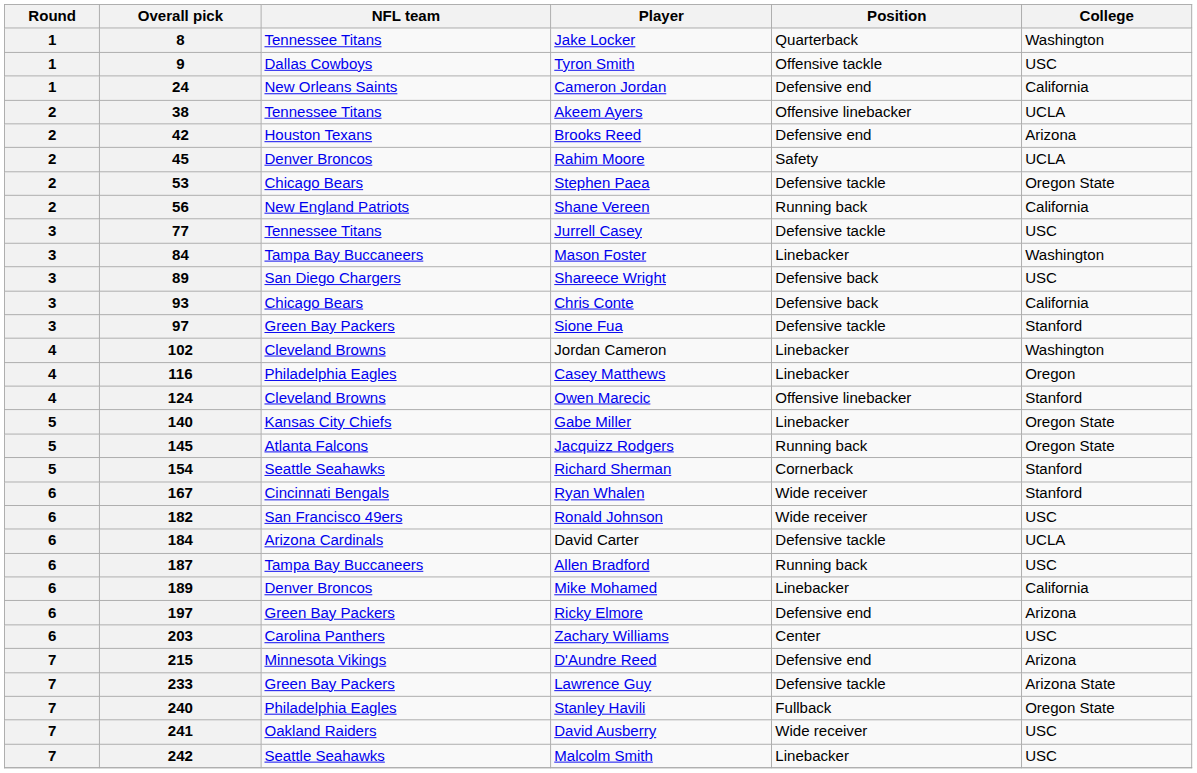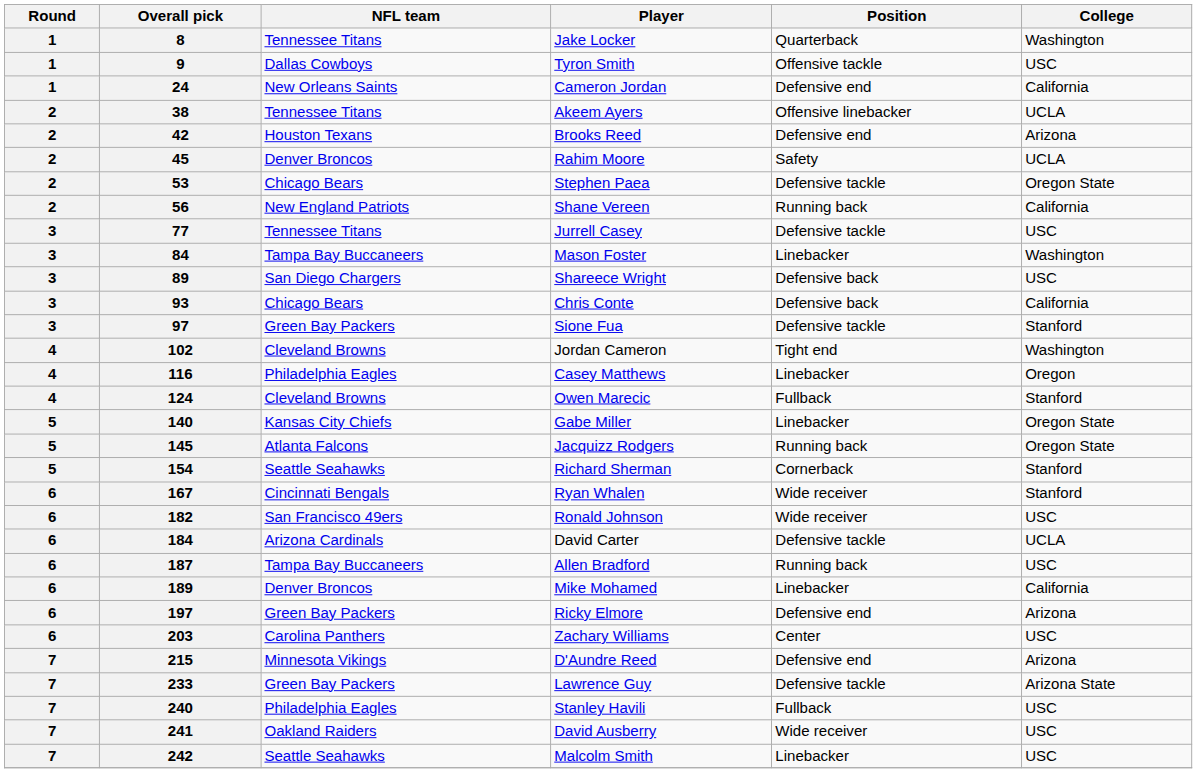 <table class="wikitable sortable" style="width: 100%">
 <tr>
 <th>Round</th>
 <th>Overall pick</th>
 <th>NFL team</th>
 <th>Player</th>
 <th>Position</th>
 <th>College</th>
 </tr>
 <tr>
 <th>1</th>
 <th>8</th>
 <td><a href='#'>Tennessee Titans</a></td>
 <td><a href='#'>Jake Locker</a></td>
 <td>Quarterback</td>
 <td>Washington</td>
 </tr>
 <tr>
 <th>1</th>
 <th>9</th>
 <td><a href='#'>Dallas Cowboys</a></td>
 <td><a href='#'>Tyron Smith</a></td>
 <td>Offensive tackle</td>
 <td>USC</td>
 </tr>
 <tr>
 <th>1</th>
 <th>24</th>
 <td><a href='#'>New Orleans Saints</a></td>
 <td><a href='#'>Cameron Jordan</a></td>
 <td>Defensive end</td>
 <td>California</td>
 </tr>
 <tr>
 <th>2</th>
 <th>38</th>
 <td><a href='#'>Tennessee Titans</a></td>
 <td><a href='#'>Akeem Ayers</a></td>
 <td>Offensive linebacker</td>
 <td>UCLA</td>
 </tr>
 <tr>
 <th>2</th>
 <th>42</th>
 <td><a href='#'>Houston Texans</a></td>
 <td><a href='#'>Brooks Reed</a></td>
 <td>Defensive end</td>
 <td>Arizona</td>
 </tr>
 <tr>
 <th>2</th>
 <th>45</th>
 <td><a href='#'>Denver Broncos</a></td>
 <td><a href='#'>Rahim Moore</a></td>
 <td>Safety</td>
 <td>UCLA</td>
 </tr>
 <tr>
 <th>2</th>
 <th>53</th>
 <td><a href='#'>Chicago Bears</a></td>
 <td><a href='#'>Stephen Paea</a></td>
 <td>Defensive tackle</td>
 <td>Oregon State</td>
 </tr>
 <tr>
 <th>2</th>
 <th>56</th>
 <td><a href='#'>New England Patriots</a></td>
 <td><a href='#'>Shane Vereen</a></td>
 <td>Running back</td>
 <td>California</td>
 </tr>
 <tr>
 <th>3</th>
 <th>77</th>
 <td><a href='#'>Tennessee Titans</a></td>
 <td><a href='#'>Jurrell Casey</a></td>
 <td>Defensive tackle</td>
 <td>USC</td>
 </tr>
 <tr>
 <th>3</th>
 <th>84</th>
 <td><a href='#'>Tampa Bay Buccaneers</a></td>
 <td><a href='#'>Mason Foster</a></td>
 <td>Linebacker</td>
 <td>Washington</td>
 </tr>
 <tr>
 <th>3</th>
 <th>89</th>
 <td><a href='#'>San Diego Chargers</a></td>
 <td><a href='#'>Shareece Wright</a></td>
 <td>Defensive back</td>
 <td>USC</td>
 </tr>
 <tr>
 <th>3</th>
 <th>93</th>
 <td><a href='#'>Chicago Bears</a></td>
 <td><a href='#'>Chris Conte</a></td>
 <td>Defensive back</td>
 <td>California</td>
 </tr>
 <tr>
 <th>3</th>
 <th>97</th>
 <td><a href='#'>Green Bay Packers</a></td>
 <td><a href='#'>Sione Fua</a></td>
 <td>Defensive tackle</td>
 <td>Stanford</td>
 </tr>
 <tr>
 <th>4</th>
 <th>102</th>
 <td><a href='#'>Cleveland Browns</a></td>
 <td>Jordan Cameron</td>
-<td>Linebacker</td>
+<td>Tight end</td>
 <td>Washington</td>
 </tr>
 <tr>
 <th>4</th>
 <th>116</th>
 <td><a href='#'>Philadelphia Eagles</a></td>
 <td><a href='#'>Casey Matthews</a></td>
 <td>Linebacker</td>
 <td>Oregon</td>
 </tr>
 <tr>
 <th>4</th>
 <th>124</th>
 <td><a href='#'>Cleveland Browns</a></td>
 <td><a href='#'>Owen Marecic</a></td>
-<td>Offensive linebacker</td>
+<td>Fullback</td>
 <td>Stanford</td>
 </tr>
 <tr>
 <th>5</th>
 <th>140</th>
 <td><a href='#'>Kansas City Chiefs</a></td>
 <td><a href='#'>Gabe Miller</a></td>
 <td>Linebacker</td>
 <td>Oregon State</td>
 </tr>
 <tr>
 <th>5</th>
 <th>145</th>
 <td><a href='#'>Atlanta Falcons</a></td>
 <td><a href='#'>Jacquizz Rodgers</a></td>
 <td>Running back</td>
 <td>Oregon State</td>
 </tr>
 <tr>
 <th>5</th>
 <th>154</th>
 <td><a href='#'>Seattle Seahawks</a></td>
 <td><a href='#'>Richard Sherman</a></td>
 <td>Cornerback</td>
 <td>Stanford</td>
 </tr>
 <tr>
 <th>6</th>
 <th>167</th>
 <td><a href='#'>Cincinnati Bengals</a></td>
 <td><a href='#'>Ryan Whalen</a></td>
 <td>Wide receiver</td>
 <td>Stanford</td>
 </tr>
 <tr>
 <th>6</th>
 <th>182</th>
 <td><a href='#'>San Francisco 49ers</a></td>
 <td><a href='#'>Ronald Johnson</a></td>
 <td>Wide receiver</td>
 <td>USC</td>
 </tr>
 <tr>
 <th>6</th>
 <th>184</th>
 <td><a href='#'>Arizona Cardinals</a></td>
 <td>David Carter</td>
 <td>Defensive tackle</td>
 <td>UCLA</td>
 </tr>
 <tr>
 <th>6</th>
 <th>187</th>
 <td><a href='#'>Tampa Bay Buccaneers</a></td>
 <td><a href='#'>Allen Bradford</a></td>
 <td>Running back</td>
 <td>USC</td>
 </tr>
 <tr>
 <th>6</th>
 <th>189</th>
 <td><a href='#'>Denver Broncos</a></td>
 <td><a href='#'>Mike Mohamed</a></td>
 <td>Linebacker</td>
 <td>California</td>
 </tr>
 <tr>
 <th>6</th>
 <th>197</th>
 <td><a href='#'>Green Bay Packers</a></td>
 <td><a href='#'>Ricky Elmore</a></td>
 <td>Defensive end</td>
 <td>Arizona</td>
 </tr>
 <tr>
 <th>6</th>
 <th>203</th>
 <td><a href='#'>Carolina Panthers</a></td>
 <td><a href='#'>Zachary Williams</a></td>
 <td>Center</td>
 <td>USC</td>
 </tr>
 <tr>
 <th>7</th>
 <th>215</th>
 <td><a href='#'>Minnesota Vikings</a></td>
 <td><a href='#'>D'Aundre Reed</a></td>
 <td>Defensive end</td>
 <td>Arizona</td>
 </tr>
 <tr>
 <th>7</th>
 <th>233</th>
 <td><a href='#'>Green Bay Packers</a></td>
 <td><a href='#'>Lawrence Guy</a></td>
 <td>Defensive tackle</td>
 <td>Arizona State</td>
 </tr>
 <tr>
 <th>7</th>
 <th>240</th>
 <td><a href='#'>Philadelphia Eagles</a></td>
 <td><a href='#'>Stanley Havili</a></td>
 <td>Fullback</td>
-<td>Oregon State</td>
+<td>USC</td>
 </tr>
 <tr>
 <th>7</th>
 <th>241</th>
 <td><a href='#'>Oakland Raiders</a></td>
 <td><a href='#'>David Ausberry</a></td>
 <td>Wide receiver</td>
 <td>USC</td>
 </tr>
 <tr>
 <th>7</th>
 <th>242</th>
 <td><a href='#'>Seattle Seahawks</a></td>
 <td><a href='#'>Malcolm Smith</a></td>
 <td>Linebacker</td>
 <td>USC</td>
 </tr>
 <tr>
 </tr>
 </table>
